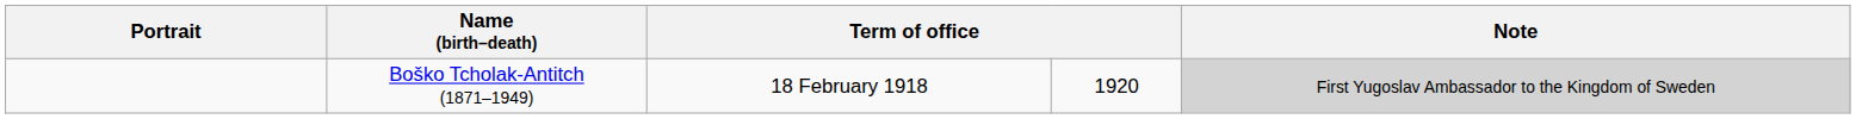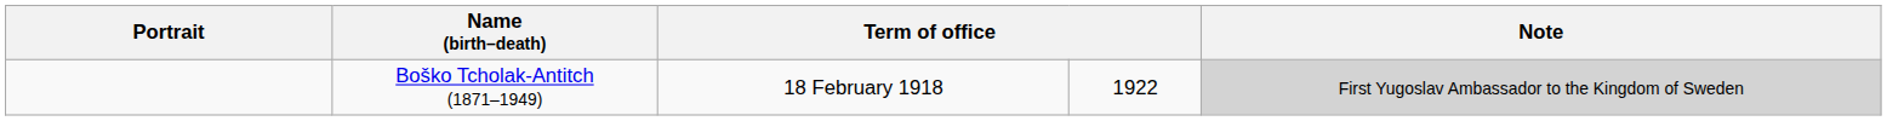 <table class="wikitable" style="width:75%; text-align:center;">
 <tr>
 <th colspan="1" width=12%>Portrait</th>
 <th width=12%>Name<br><small>(birth–death)</small></th>
 <th colspan="2" width=20%>Term of office</th>
 <th width=25%>Note</th>
 </tr>
 <tr>
 <td></td>
 <td><a href='#'>Boško Tcholak-Antitch</a><br><small>(1871–1949)</small></td>
 <td>18 February 1918</td>
-<td>1920</td>
+<td>1922</td>
 <td style="background: lightgrey;"><small> First Yugoslav Ambassador to the Kingdom of Sweden</small></td>
 </tr>
 </table>
